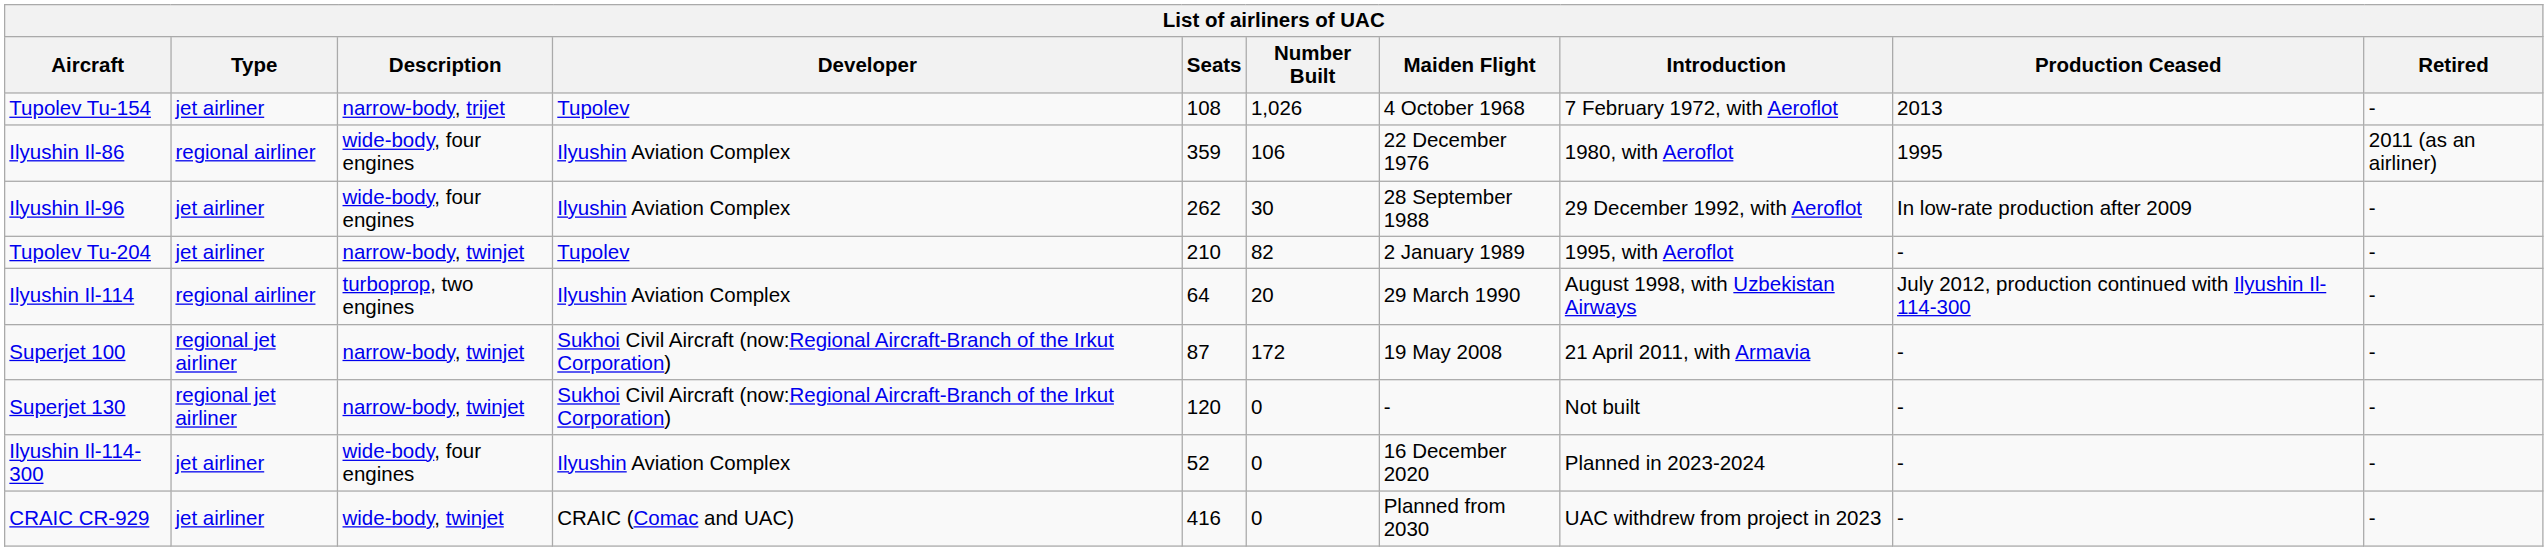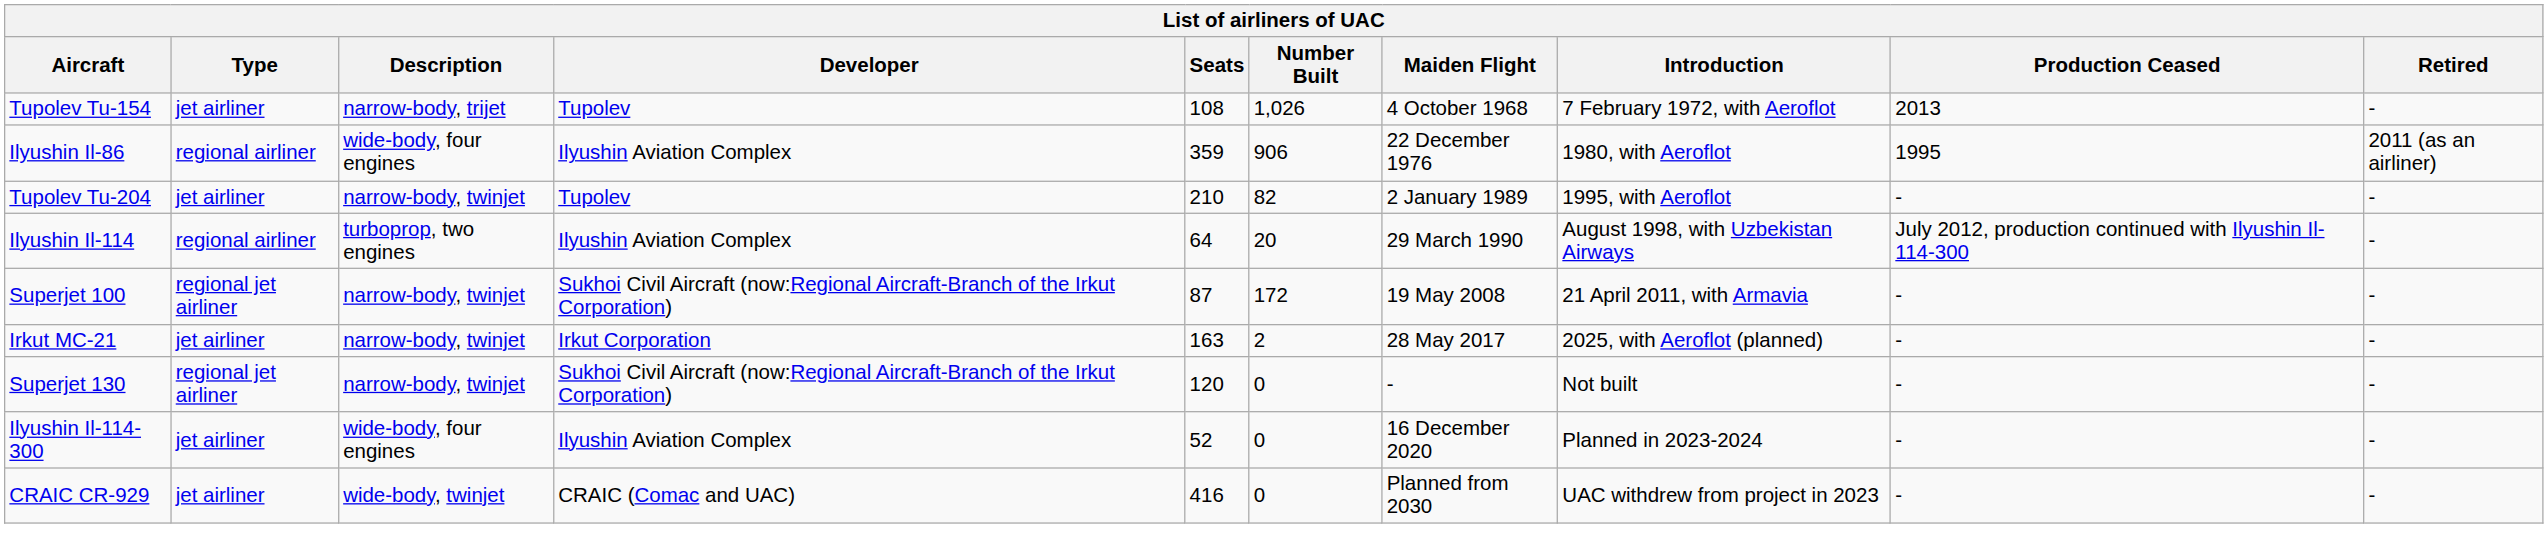 <table class="wikitable sortable" style="margin-left:auto; margin-right:auto">
 <tr>
 <th colspan="10">List of airliners of UAC</th>
 </tr>
 <tr>
 <th>Aircraft</th>
 <th>Type</th>
 <th>Description</th>
 <th>Developer</th>
 <th>Seats</th>
 <th>Number Built</th>
 <th>Maiden Flight</th>
 <th>Introduction</th>
 <th>Production Ceased</th>
 <th>Retired</th>
 </tr>
 <tr>
 <td><a href='#'>Tupolev Tu-154</a></td>
 <td><a href='#'>jet airliner</a></td>
 <td><a href='#'>narrow-body</a>, <a href='#'>trijet</a></td>
 <td><a href='#'>Tupolev</a></td>
 <td>108</td>
 <td>1,026</td>
 <td>4 October 1968</td>
 <td>7 February 1972, with <a href='#'>Aeroflot</a></td>
 <td>2013</td>
 <td>-</td>
 </tr>
 <tr>
 <td><a href='#'>Ilyushin Il-86</a></td>
 <td><a href='#'>regional airliner</a></td>
 <td><a href='#'>wide-body</a>, four engines</td>
 <td><a href='#'>Ilyushin</a> Aviation Complex</td>
 <td>359</td>
-<td>106</td>
+<td>906</td>
 <td>22 December 1976</td>
 <td>1980, with <a href='#'>Aeroflot</a></td>
 <td>1995</td>
 <td>2011 (as an airliner)</td>
-</tr>
-<tr>
-<td><a href='#'>Ilyushin Il-96</a></td>
-<td><a href='#'>jet airliner</a></td>
-<td><a href='#'>wide-body</a>, four engines</td>
-<td><a href='#'>Ilyushin</a> Aviation Complex</td>
-<td>262</td>
-<td>30</td>
-<td>28 September 1988</td>
-<td>29 December 1992, with <a href='#'>Aeroflot</a></td>
-<td>In low-rate production after 2009</td>
-<td>-</td>
 </tr>
 <tr>
 <td><a href='#'>Tupolev Tu-204</a></td>
 <td><a href='#'>jet airliner</a></td>
 <td><a href='#'>narrow-body</a>, <a href='#'>twinjet</a></td>
 <td><a href='#'>Tupolev</a></td>
 <td>210</td>
 <td>82</td>
 <td>2 January 1989</td>
 <td>1995, with <a href='#'>Aeroflot</a></td>
 <td>-</td>
 <td>-</td>
 </tr>
 <tr>
 <td><a href='#'>Ilyushin Il-114</a></td>
 <td><a href='#'>regional airliner</a></td>
 <td><a href='#'>turboprop</a>, two engines</td>
 <td><a href='#'>Ilyushin</a> Aviation Complex</td>
 <td>64</td>
 <td>20</td>
 <td>29 March 1990</td>
 <td>August 1998, with <a href='#'>Uzbekistan Airways</a></td>
 <td>July 2012, production continued with <a href='#'>Ilyushin Il-114-300</a></td>
 <td>-</td>
 </tr>
 <tr>
 <td><a href='#'>Superjet 100</a></td>
 <td><a href='#'>regional jet</a> <a href='#'>airliner</a></td>
 <td><a href='#'>narrow-body</a>, <a href='#'>twinjet</a></td>
 <td><a href='#'>Sukhoi</a> Civil Aircraft (now:<a href='#'>Regional Aircraft-Branch of the Irkut Corporation</a>)</td>
 <td>87</td>
 <td>172</td>
 <td>19 May 2008</td>
 <td>21 April 2011, with <a href='#'>Armavia</a></td>
+<td>-</td>
+<td>-</td>
+</tr>
+<tr>
+<td><a href='#'>Irkut MC-21</a></td>
+<td><a href='#'>jet airliner</a></td>
+<td><a href='#'>narrow-body</a>, <a href='#'>twinjet</a></td>
+<td><a href='#'>Irkut Corporation</a></td>
+<td>163</td>
+<td>2</td>
+<td>28 May 2017</td>
+<td>2025, with <a href='#'>Aeroflot</a> (planned)</td>
 <td>-</td>
 <td>-</td>
 </tr>
 <tr>
 <td><a href='#'>Superjet 130</a></td>
 <td><a href='#'>regional jet</a> <a href='#'>airliner</a></td>
 <td><a href='#'>narrow-body</a>, <a href='#'>twinjet</a></td>
 <td><a href='#'>Sukhoi</a> Civil Aircraft (now:<a href='#'>Regional Aircraft-Branch of the Irkut Corporation</a>)</td>
 <td>120</td>
 <td>0</td>
 <td>-</td>
 <td>Not built</td>
 <td>-</td>
 <td>-</td>
 </tr>
 <tr>
 <td><a href='#'>Ilyushin Il-114-300</a></td>
 <td><a href='#'>jet airliner</a></td>
 <td><a href='#'>wide-body</a>, four engines</td>
 <td><a href='#'>Ilyushin</a> Aviation Complex</td>
 <td>52</td>
 <td>0</td>
 <td>16 December 2020</td>
 <td>Planned in 2023-2024</td>
 <td>-</td>
 <td>-</td>
 </tr>
 <tr>
 <td><a href='#'>CRAIC CR-929</a></td>
 <td><a href='#'>jet airliner</a></td>
 <td><a href='#'>wide-body</a>, <a href='#'>twinjet</a></td>
 <td>CRAIC (<a href='#'>Comac</a> and UAC)</td>
 <td>416</td>
 <td>0</td>
 <td>Planned from 2030</td>
 <td>UAC withdrew from project in 2023 </td>
 <td>-</td>
 <td>-</td>
 </tr>
 </table>
